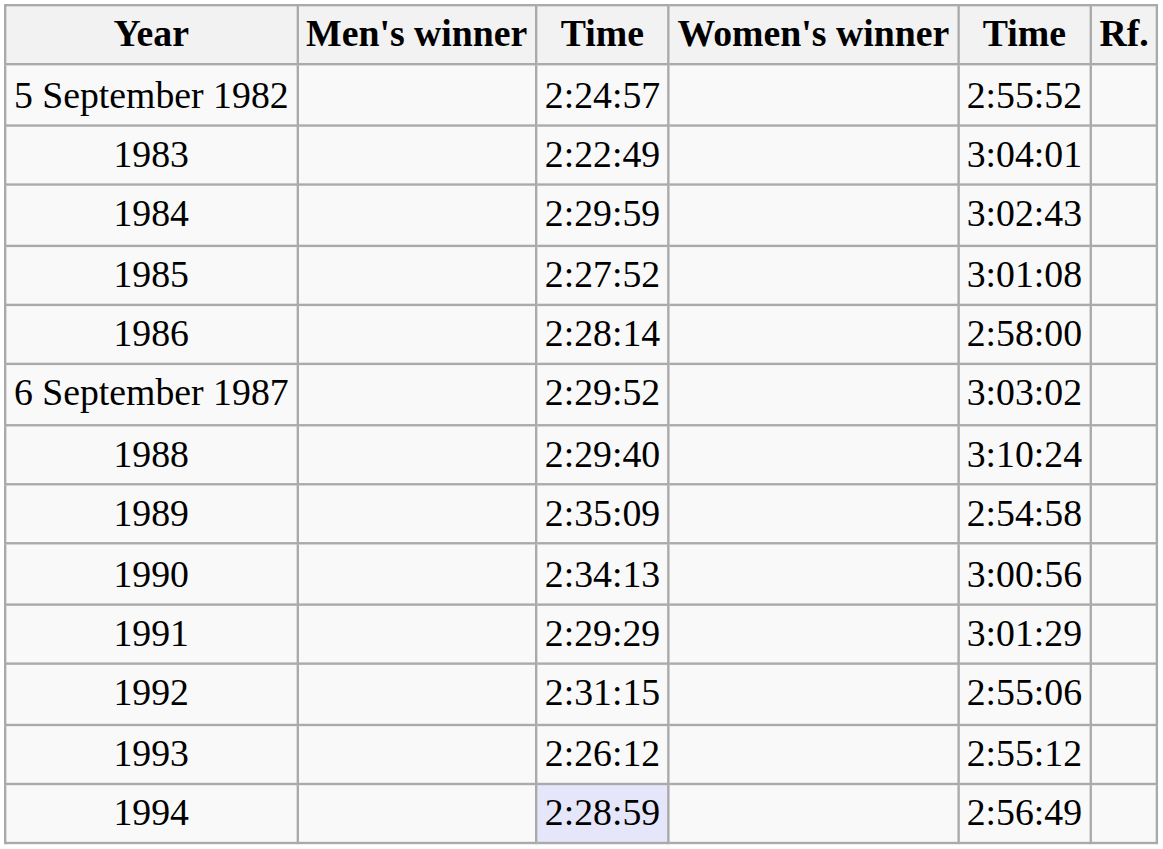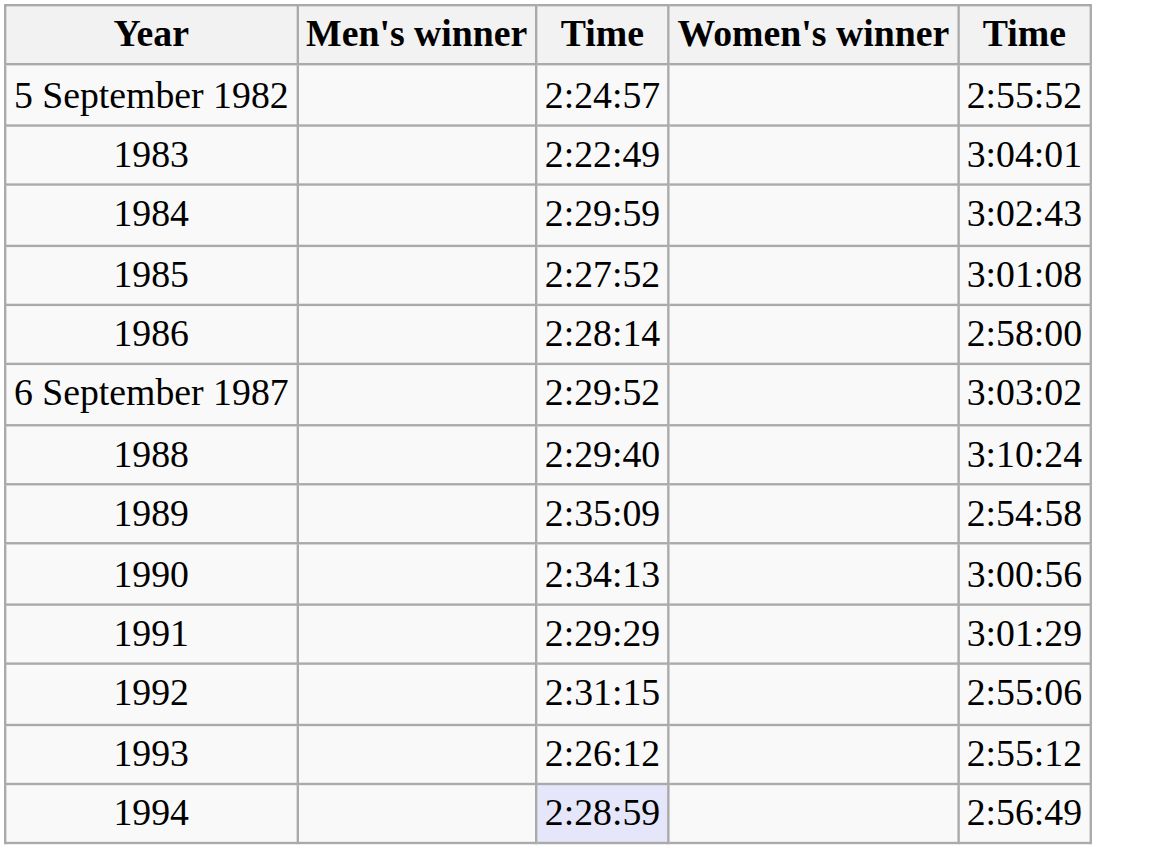 <table class="wikitable sortable" style="text-align:center">
 <tr>
 <th>Year</th>
 <th>Men's winner</th>
 <th>Time</th>
 <th>Women's winner</th>
 <th>Time</th>
-<th class="unsortable">Rf.</th>
 </tr>
 <tr>
 <td>5 September 1982</td>
 <td align=left></td>
 <td>2:24:57</td>
 <td align=left></td>
 <td>2:55:52</td>
-<td></td>
 </tr>
 <tr>
 <td>1983</td>
 <td align=left></td>
 <td>2:22:49</td>
 <td align=left></td>
 <td>3:04:01</td>
-<td></td>
 </tr>
 <tr>
 <td>1984</td>
 <td align=left></td>
 <td>2:29:59</td>
 <td align=left></td>
 <td>3:02:43</td>
-<td></td>
 </tr>
 <tr>
 <td>1985</td>
 <td align=left></td>
 <td>2:27:52</td>
 <td align=left></td>
 <td>3:01:08</td>
-<td></td>
 </tr>
 <tr>
 <td>1986</td>
 <td align=left></td>
 <td>2:28:14</td>
 <td align=left></td>
 <td>2:58:00</td>
-<td></td>
 </tr>
 <tr>
 <td>6 September 1987</td>
 <td align=left></td>
 <td>2:29:52</td>
 <td align=left></td>
 <td>3:03:02</td>
-<td></td>
 </tr>
 <tr>
 <td>1988</td>
 <td align=left></td>
 <td>2:29:40</td>
 <td align=left></td>
 <td>3:10:24</td>
-<td></td>
 </tr>
 <tr>
 <td>1989</td>
 <td align=left></td>
 <td>2:35:09</td>
 <td align=left></td>
 <td>2:54:58</td>
-<td></td>
 </tr>
 <tr>
 <td>1990</td>
 <td align=left></td>
 <td>2:34:13</td>
 <td align=left></td>
 <td>3:00:56</td>
-<td></td>
 </tr>
 <tr>
 <td>1991</td>
 <td align=left></td>
 <td>2:29:29</td>
 <td align=left></td>
 <td>3:01:29</td>
-<td></td>
 </tr>
 <tr>
 <td>1992</td>
 <td align=left></td>
 <td>2:31:15</td>
 <td align=left></td>
 <td>2:55:06</td>
-<td></td>
 </tr>
 <tr>
 <td>1993</td>
 <td align=left></td>
 <td>2:26:12</td>
 <td align=left></td>
 <td>2:55:12</td>
-<td></td>
 </tr>
 <tr>
 <td>1994</td>
 <td align=left></td>
 <td style="background: lavender;">2:28:59</td>
 <td align=left></td>
 <td>2:56:49</td>
-<td></td>
 </tr>
 </table>
